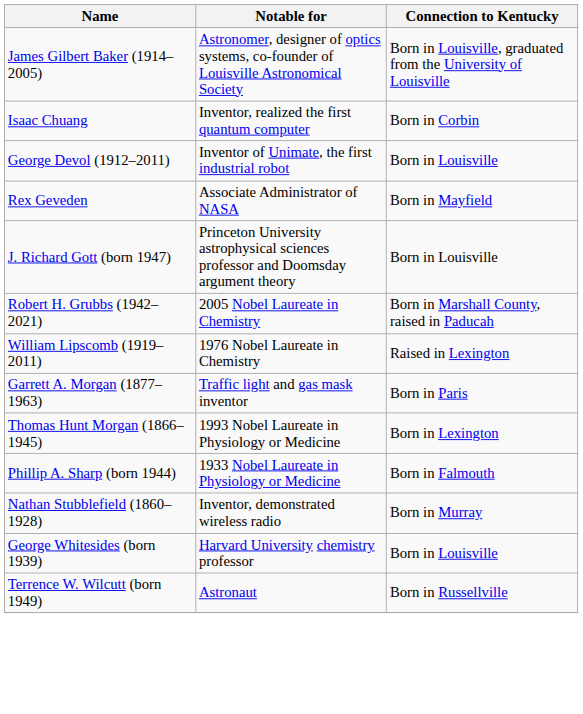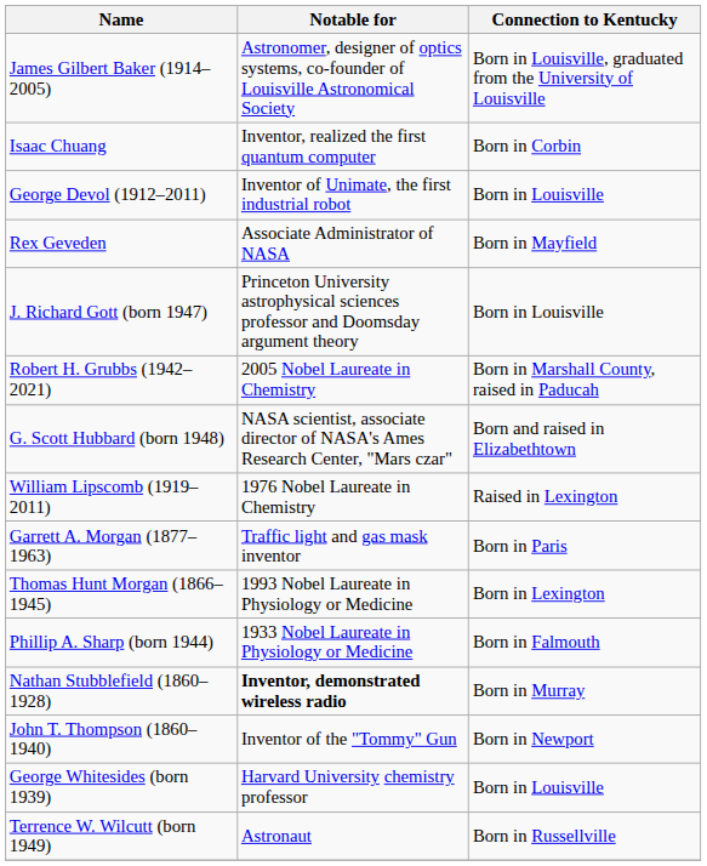 <table class="wikitable" width=100%>
 <tr>
 <th width=33%>Name</th>
 <th width=33%>Notable for</th>
 <th width=33%>Connection to Kentucky</th>
 </tr>
 <tr>
 <td><a href='#'>James Gilbert Baker</a> (1914–2005)</td>
 <td><a href='#'>Astronomer</a>, designer of <a href='#'>optics</a> systems, co-founder of <a href='#'>Louisville Astronomical Society</a></td>
 <td>Born in <a href='#'>Louisville</a>, graduated from the <a href='#'>University of Louisville</a></td>
 </tr>
 <tr>
 <td><a href='#'>Isaac Chuang</a></td>
 <td>Inventor, realized the first <a href='#'>quantum computer</a></td>
 <td>Born in <a href='#'>Corbin</a></td>
 </tr>
 <tr>
 <td><a href='#'>George Devol</a> (1912–2011)</td>
 <td>Inventor of <a href='#'>Unimate</a>, the first <a href='#'>industrial robot</a></td>
 <td>Born in <a href='#'>Louisville</a></td>
 </tr>
 <tr>
 <td><a href='#'>Rex Geveden</a></td>
 <td>Associate Administrator of <a href='#'>NASA</a></td>
 <td>Born in <a href='#'>Mayfield</a></td>
 </tr>
 <tr>
 <td><a href='#'>J. Richard Gott</a> (born 1947)</td>
 <td>Princeton University astrophysical sciences professor and Doomsday argument theory</td>
 <td>Born in Louisville</td>
 </tr>
 <tr>
 <td><a href='#'>Robert H. Grubbs</a> (1942–2021)</td>
 <td>2005 <a href='#'>Nobel Laureate in Chemistry</a></td>
 <td>Born in <a href='#'>Marshall County</a>, raised in <a href='#'>Paducah</a></td>
 </tr>
 <tr>
+<td><a href='#'>G. Scott Hubbard</a> (born 1948)</td>
+<td>NASA scientist, associate director of NASA's Ames Research Center, "Mars czar"</td>
+<td>Born and raised in <a href='#'>Elizabethtown</a></td>
+</tr>
+<tr>
 <td><a href='#'>William Lipscomb</a> (1919–2011)</td>
 <td>1976 Nobel Laureate in Chemistry</td>
 <td>Raised in <a href='#'>Lexington</a></td>
 </tr>
 <tr>
 <td><a href='#'>Garrett A. Morgan</a> (1877–1963)</td>
 <td><a href='#'>Traffic light</a> and <a href='#'>gas mask</a> inventor</td>
 <td>Born in <a href='#'>Paris</a></td>
 </tr>
 <tr>
 <td><a href='#'>Thomas Hunt Morgan</a> (1866–1945)</td>
 <td>1993 Nobel Laureate in Physiology or Medicine</td>
 <td>Born in <a href='#'>Lexington</a></td>
 </tr>
 <tr>
 <td><a href='#'>Phillip A. Sharp</a> (born 1944)</td>
 <td>1933 <a href='#'>Nobel Laureate in Physiology or Medicine</a></td>
 <td>Born in <a href='#'>Falmouth</a></td>
 </tr>
 <tr>
 <td><a href='#'>Nathan Stubblefield</a> (1860–1928)</td>
-<td>Inventor, demonstrated wireless radio</td>
+<td><strong>Inventor, demonstrated wireless radio</strong></td>
 <td>Born in <a href='#'>Murray</a></td>
+</tr>
+<tr>
+<td><a href='#'>John T. Thompson</a> (1860–1940)</td>
+<td>Inventor of the <a href='#'>"Tommy" Gun</a></td>
+<td>Born in <a href='#'>Newport</a></td>
 </tr>
 <tr>
 <td><a href='#'>George Whitesides</a> (born 1939)</td>
 <td><a href='#'>Harvard University</a> <a href='#'>chemistry</a> professor</td>
 <td>Born in <a href='#'>Louisville</a></td>
 </tr>
 <tr>
 <td><a href='#'>Terrence W. Wilcutt</a> (born 1949)</td>
 <td><a href='#'>Astronaut</a></td>
 <td>Born in <a href='#'>Russellville</a></td>
 </tr>
 <tr>
 </tr>
 </table>
